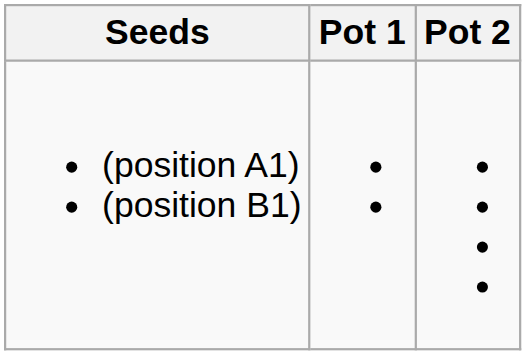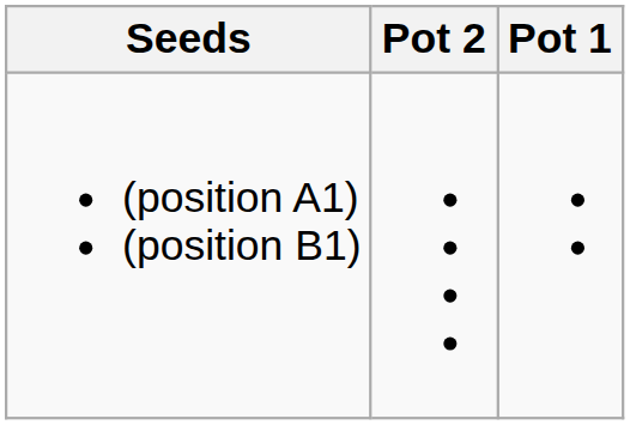 <table class="wikitable">
 <tr>
 <th>Seeds</th>
+<th>Pot 2</th>
 <th>Pot 1</th>
-<th>Pot 2</th>
 </tr>
 <tr>
 <td valign=top><br><ul><li> (position A1)</li><li> (position B1)</li></ul></td>
+<td valign=top><br><ul><li></li><li></li><li></li><li></li></ul></td>
 <td valign=top><br><ul><li></li><li></li></ul></td>
-<td valign=top><br><ul><li></li><li></li><li></li><li></li></ul></td>
 </tr>
 </table>
